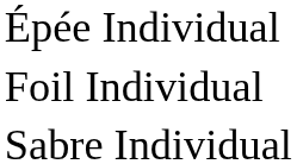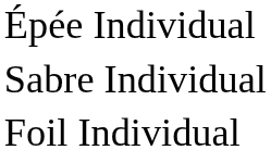 <table>
 <tr>
 <td>Épée Individual <br></td>
+<td></td>
+<td></td>
+<td></td>
+</tr>
+<tr>
+<td>Sabre Individual<br></td>
 <td></td>
 <td></td>
 <td></td>
 </tr>
 <tr>
 <td>Foil Individual<br></td>
 <td></td>
 <td></td>
 <td></td>
 </tr>
-<tr>
-<td>Sabre Individual<br></td>
-<td></td>
-<td></td>
-<td></td>
-</tr>
 </table>
